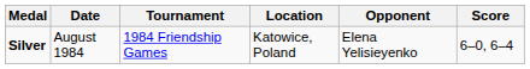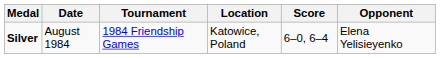 <table class="wikitable">
 <tr>
 <th>Medal</th>
 <th width=100>Date</th>
 <th width=200>Tournament</th>
 <th width=125>Location</th>
+<th width=100>Score</th>
 <th width=175>Opponent</th>
-<th width=100>Score</th>
 </tr>
 <tr>
 <td> <strong>Silver</strong></td>
 <td>August 1984</td>
 <td><a href='#'>1984 Friendship Games</a></td>
 <td>Katowice, Poland</td>
+<td>6–0, 6–4</td>
 <td> Elena Yelisieyenko</td>
-<td>6–0, 6–4</td>
 </tr>
 </table>
